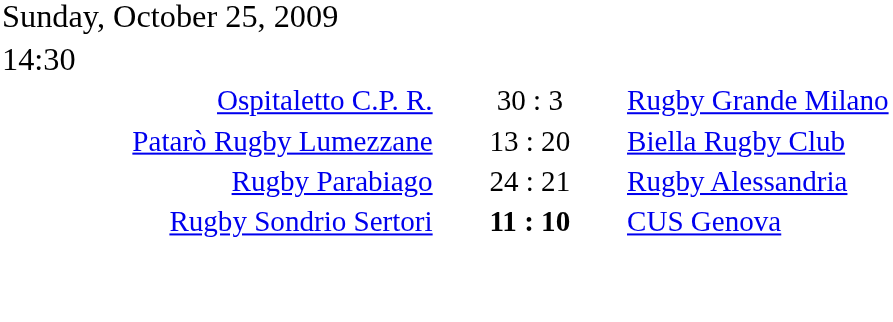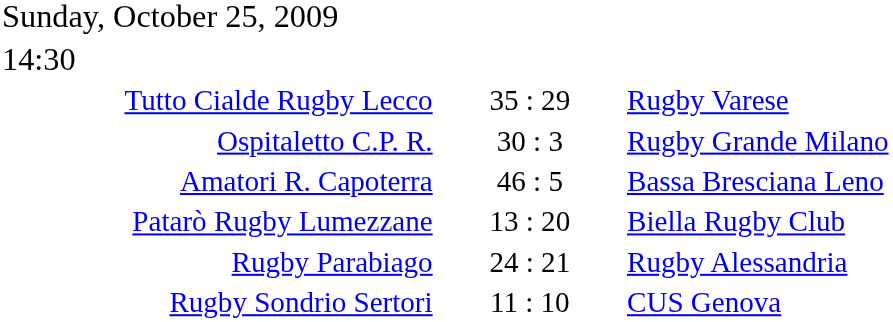 <table style="width:70%;" cellspacing="1">
 <tr>
 <th width=35%></th>
 <th width=15%></th>
 <th></th>
 </tr>
 <tr>
 <td>Sunday, October 25, 2009</td>
 </tr>
 <tr>
 <td>14:30</td>
 </tr>
 <tr style=font-size:90%>
+<td align=right><a href='#'>Tutto Cialde Rugby Lecco</a></td>
+<td align=center>35 : 29</td>
+<td><a href='#'>Rugby Varese</a></td>
+</tr>
+<tr style=font-size:90%>
 <td align=right><a href='#'>Ospitaletto C.P. R.</a></td>
 <td align=center>30 : 3</td>
 <td><a href='#'>Rugby Grande Milano</a></td>
+</tr>
+<tr style=font-size:90%>
+<td align=right><a href='#'>Amatori R. Capoterra</a></td>
+<td align=center>46 : 5</td>
+<td><a href='#'>Bassa Bresciana Leno</a></td>
 </tr>
 <tr style=font-size:90%>
 <td align=right><a href='#'>Patarò Rugby Lumezzane</a></td>
 <td align=center>13 : 20</td>
 <td><a href='#'>Biella Rugby Club</a></td>
 </tr>
 <tr style=font-size:90%>
 <td align=right><a href='#'>Rugby Parabiago</a></td>
 <td align=center>24 : 21</td>
 <td><a href='#'>Rugby Alessandria</a></td>
 </tr>
 <tr style=font-size:90%>
 <td align=right><a href='#'>Rugby Sondrio Sertori</a></td>
-<td align=center><strong>11 : 10</strong></td>
+<td align=center>11 : 10</td>
 <td><a href='#'>CUS Genova</a></td>
 </tr>
 </table>
